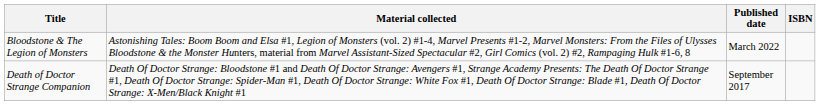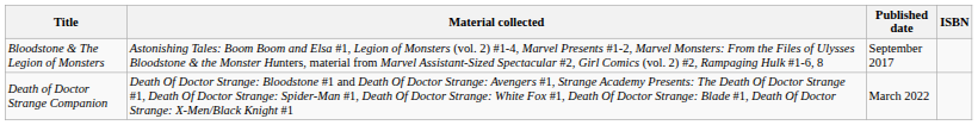 <table class="wikitable">
 <tr>
 <th>Title</th>
 <th>Material collected</th>
 <th>Published date</th>
 <th>ISBN</th>
 </tr>
 <tr>
 <td><em>Bloodstone & The Legion of Monsters</em></td>
 <td><em>Astonishing Tales: Boom Boom and Elsa</em> #1, <em>Legion of Monsters</em> (vol. 2) #1-4, <em>Marvel Presents</em> #1-2, <em>Marvel Monsters: From the Files of Ulysses Bloodstone & the Monster Hu</em>nters, material from <em>Marvel Assistant-Sized Spectacular</em> #2, <em>Girl Comics</em> (vol. 2) #2, <em>Rampaging Hulk</em> #1-6, 8</td>
-<td>March 2022</td>
+<td>September 2017</td>
 <td></td>
 </tr>
 <tr>
 <td><em>Death of Doctor Strange Companion</em></td>
 <td><em>Death Of Doctor Strange: Bloodstone</em> #1 and <em>Death Of Doctor Strange: Avengers</em> #1, <em>Strange Academy Presents: The Death Of Doctor Strange</em> #1, <em>Death Of Doctor Strange: Spider-Man</em> #1, <em>Death Of Doctor Strange: White Fox</em> #1, <em>Death Of Doctor Strange: Blade</em> #1, <em>Death Of Doctor Strange: X-Men/Black Knight</em> #1</td>
-<td>September 2017</td>
+<td>March 2022</td>
 <td></td>
 </tr>
 </table>
